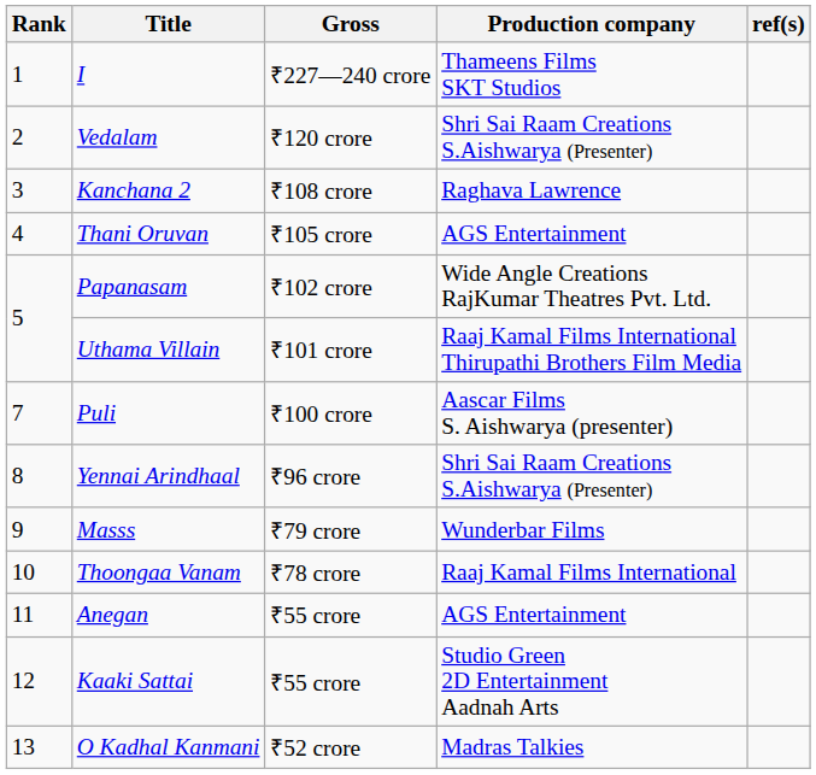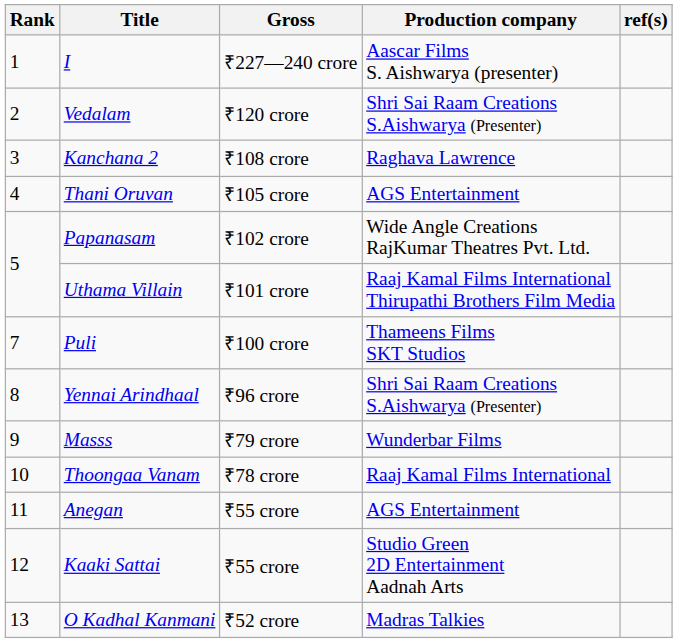 <table class="wikitable sortable" style=" margin:auto;">
 <tr>
 <th>Rank</th>
 <th>Title</th>
 <th>Gross</th>
 <th>Production company</th>
 <th>ref(s)</th>
 </tr>
 <tr>
 <td>1</td>
 <td><em><a href='#'>I</a></em></td>
 <td>₹227—240 crore</td>
-<td><a href='#'>Thameens Films</a><br><a href='#'>SKT Studios</a></td>
+<td><a href='#'>Aascar Films</a> <small></small><br>S. Aishwarya (presenter)</td>
 <td></td>
 </tr>
 <tr>
 <td>2</td>
 <td><em><a href='#'>Vedalam</a></em></td>
 <td>₹120 crore</td>
 <td><a href='#'>Shri Sai Raam Creations</a><br><a href='#'>S.Aishwarya</a> <small>(Presenter)</small></td>
 <td></td>
 </tr>
 <tr>
 <td>3</td>
 <td><em><a href='#'>Kanchana 2</a></em></td>
 <td>₹108 crore</td>
 <td><a href='#'>Raghava Lawrence</a></td>
 <td></td>
 </tr>
 <tr>
 <td>4</td>
 <td><em><a href='#'>Thani Oruvan</a></em></td>
 <td>₹105 crore</td>
 <td><a href='#'>AGS Entertainment</a></td>
 <td></td>
 </tr>
 <tr>
 <td rowspan="2">5</td>
 <td><em><a href='#'>Papanasam</a></em></td>
 <td>₹102 crore</td>
 <td>Wide Angle Creations <br>RajKumar Theatres Pvt. Ltd.</td>
 <td></td>
 </tr>
 <tr>
 <td><em><a href='#'>Uthama Villain</a></em></td>
 <td>₹101 crore</td>
 <td><a href='#'>Raaj Kamal Films International</a><br><a href='#'>Thirupathi Brothers Film Media</a></td>
 <td></td>
 </tr>
 <tr>
 <td>7</td>
 <td><em><a href='#'>Puli</a></em></td>
 <td>₹100 crore</td>
-<td><a href='#'>Aascar Films</a> <small></small><br>S. Aishwarya (presenter)</td>
+<td><a href='#'>Thameens Films</a><br><a href='#'>SKT Studios</a></td>
 <td></td>
 </tr>
 <tr>
 <td>8</td>
 <td><em><a href='#'>Yennai Arindhaal</a></em></td>
 <td>₹96 crore</td>
 <td><a href='#'>Shri Sai Raam Creations</a><br><a href='#'>S.Aishwarya</a> <small>(Presenter)</small></td>
 <td></td>
 </tr>
 <tr>
 <td>9</td>
 <td><em><a href='#'>Masss</a></em></td>
 <td>₹79 crore</td>
 <td><a href='#'>Wunderbar Films</a></td>
 <td></td>
 </tr>
 <tr>
 <td>10</td>
 <td><em><a href='#'>Thoongaa Vanam</a></em></td>
 <td>₹78 crore</td>
 <td><a href='#'>Raaj Kamal Films International</a></td>
 <td></td>
 </tr>
 <tr>
 <td>11</td>
 <td><em><a href='#'>Anegan</a></em></td>
 <td>₹55 crore</td>
 <td><a href='#'>AGS Entertainment</a></td>
 <td></td>
 </tr>
 <tr>
 <td>12</td>
 <td><em><a href='#'>Kaaki Sattai</a></em></td>
 <td>₹55 crore</td>
 <td><a href='#'>Studio Green</a><br><a href='#'>2D Entertainment</a><br>Aadnah Arts</td>
 <td></td>
 </tr>
 <tr>
 <td>13</td>
 <td><em><a href='#'>O Kadhal Kanmani</a></em></td>
 <td>₹52 crore</td>
 <td><a href='#'>Madras Talkies</a></td>
 <td></td>
 </tr>
 </table>
